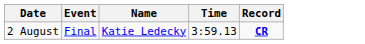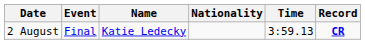 <table class="wikitable" style=text-align:center>
 <tr>
 <th>Date</th>
 <th>Event</th>
 <th>Name</th>
+<th>Nationality</th>
 <th>Time</th>
 <th>Record</th>
 </tr>
 <tr>
 <td>2 August</td>
 <td><a href='#'>Final</a></td>
 <td align=left><a href='#'>Katie Ledecky</a></td>
+<td align=left></td>
 <td>3:59.13</td>
 <td><strong><a href='#'>CR</a></strong></td>
 </tr>
 </table>
